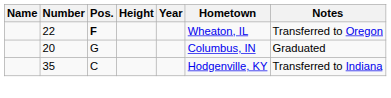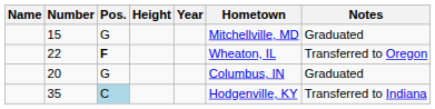 <table class="wikitable sortable" border="1">
 <tr>
 <th>Name</th>
 <th>Number</th>
 <th>Pos.</th>
 <th>Height</th>
 <th>Year</th>
 <th>Hometown</th>
 <th class="unsortable">Notes</th>
+</tr>
+<tr>
+<td></td>
+<td>15</td>
+<td>G</td>
+<td></td>
+<td></td>
+<td><a href='#'>Mitchellville, MD</a></td>
+<td>Graduated</td>
 </tr>
 <tr>
 <td></td>
 <td>22</td>
 <td><strong>F</strong></td>
 <td></td>
 <td></td>
 <td><a href='#'>Wheaton, IL</a></td>
 <td>Transferred to <a href='#'>Oregon</a></td>
 </tr>
 <tr>
 <td></td>
 <td>20</td>
 <td>G</td>
 <td></td>
 <td></td>
 <td><a href='#'>Columbus, IN</a></td>
 <td>Graduated</td>
 </tr>
 <tr>
 <td></td>
 <td>35</td>
-<td>C</td>
+<td style="background: lightblue;">C</td>
 <td></td>
 <td></td>
 <td><a href='#'>Hodgenville, KY</a></td>
 <td>Transferred to <a href='#'>Indiana</a></td>
 </tr>
 </table>
